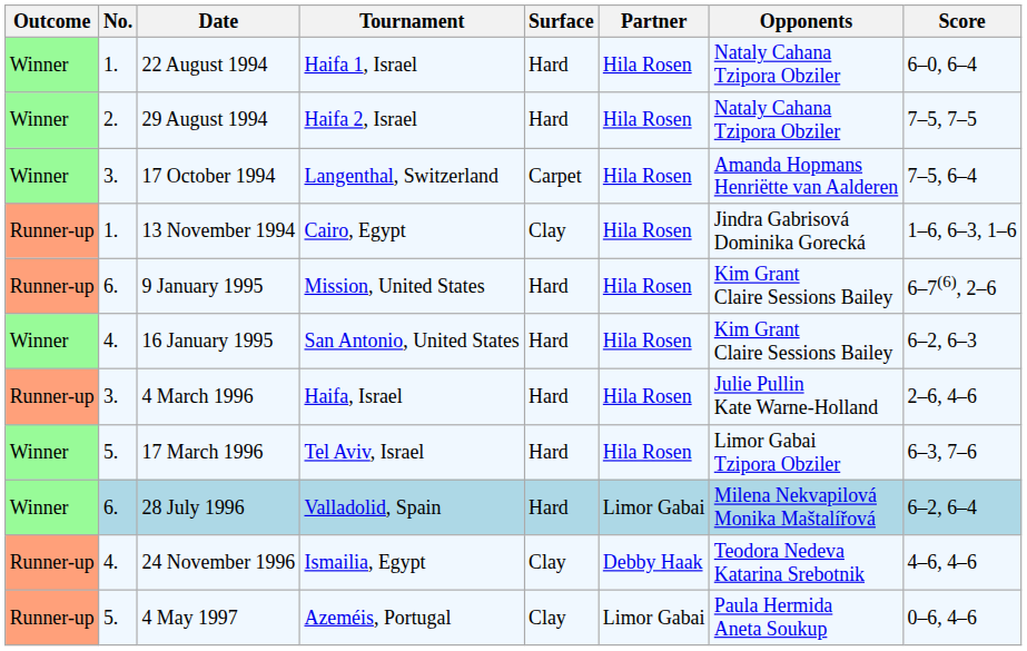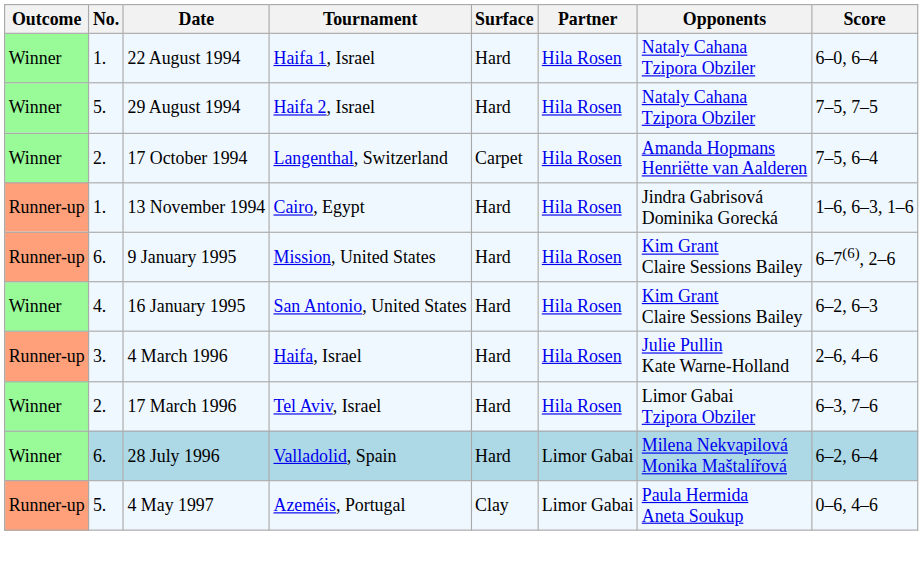 <table class="sortable wikitable" style=font-size:97%>
 <tr>
 <th>Outcome</th>
 <th>No.</th>
 <th>Date</th>
 <th>Tournament</th>
 <th>Surface</th>
 <th>Partner</th>
 <th>Opponents</th>
 <th>Score</th>
 </tr>
 <tr bgcolor="#f0f8ff">
 <td style="background:#98fb98;">Winner</td>
 <td>1.</td>
 <td>22 August 1994</td>
 <td><a href='#'>Haifa 1</a>, Israel</td>
 <td>Hard</td>
 <td> <a href='#'>Hila Rosen</a></td>
 <td> <a href='#'>Nataly Cahana</a><br>  <a href='#'>Tzipora Obziler</a></td>
 <td>6–0, 6–4</td>
 </tr>
 <tr bgcolor="#f0f8ff">
 <td style="background:#98fb98;">Winner</td>
-<td>2.</td>
+<td>5.</td>
 <td>29 August 1994</td>
 <td><a href='#'>Haifa 2</a>, Israel</td>
 <td>Hard</td>
 <td> <a href='#'>Hila Rosen</a></td>
 <td> <a href='#'>Nataly Cahana</a><br>  <a href='#'>Tzipora Obziler</a></td>
 <td>7–5, 7–5</td>
 </tr>
 <tr bgcolor="#f0f8ff">
 <td style="background:#98fb98;">Winner</td>
-<td>3.</td>
+<td>2.</td>
 <td>17 October 1994</td>
 <td><a href='#'>Langenthal</a>, Switzerland</td>
 <td>Carpet</td>
 <td> <a href='#'>Hila Rosen</a></td>
 <td> <a href='#'>Amanda Hopmans</a><br>  <a href='#'>Henriëtte van Aalderen</a></td>
 <td>7–5, 6–4</td>
 </tr>
 <tr style="background:#f0f8ff;">
 <td bgcolor="FFA07A">Runner-up</td>
 <td>1.</td>
 <td>13 November 1994</td>
 <td><a href='#'>Cairo</a>, Egypt</td>
-<td>Clay</td>
+<td>Hard</td>
 <td> <a href='#'>Hila Rosen</a></td>
 <td> Jindra Gabrisová  <br>  Dominika Gorecká</td>
 <td>1–6, 6–3, 1–6</td>
 </tr>
 <tr style="background:#f0f8ff;">
 <td bgcolor="FFA07A">Runner-up</td>
 <td>6.</td>
 <td>9 January 1995</td>
 <td><a href='#'>Mission</a>, United States</td>
 <td>Hard</td>
 <td> <a href='#'>Hila Rosen</a></td>
 <td> <a href='#'>Kim Grant</a><br>  Claire Sessions Bailey</td>
 <td>6–7<sup>(6)</sup>, 2–6</td>
 </tr>
 <tr bgcolor="#f0f8ff">
 <td style="background:#98fb98;">Winner</td>
 <td>4.</td>
 <td>16 January 1995</td>
 <td><a href='#'>San Antonio</a>, United States</td>
 <td>Hard</td>
 <td> <a href='#'>Hila Rosen</a></td>
 <td> <a href='#'>Kim Grant</a><br>  Claire Sessions Bailey</td>
 <td>6–2, 6–3</td>
 </tr>
 <tr bgcolor="#f0f8ff">
 <td bgcolor="FFA07A">Runner-up</td>
 <td>3.</td>
 <td>4 March 1996</td>
 <td><a href='#'>Haifa</a>, Israel</td>
 <td>Hard</td>
 <td> <a href='#'>Hila Rosen</a></td>
 <td> <a href='#'>Julie Pullin</a> <br>  Kate Warne-Holland</td>
 <td>2–6, 4–6</td>
 </tr>
 <tr bgcolor="#f0f8ff">
 <td style="background:#98fb98;">Winner</td>
-<td>5.</td>
+<td>2.</td>
 <td>17 March 1996</td>
 <td><a href='#'>Tel Aviv</a>, Israel</td>
 <td>Hard</td>
 <td> <a href='#'>Hila Rosen</a></td>
 <td> Limor Gabai<br>  <a href='#'>Tzipora Obziler</a></td>
 <td>6–3, 7–6</td>
 </tr>
 <tr style="background:lightblue;">
 <td bgcolor="98FB98">Winner</td>
 <td>6.</td>
 <td>28 July 1996</td>
 <td><a href='#'>Valladolid</a>, Spain</td>
 <td>Hard</td>
 <td> Limor Gabai</td>
 <td> <a href='#'>Milena Nekvapilová</a> <br>  <a href='#'>Monika Maštalířová</a></td>
 <td>6–2, 6–4</td>
 </tr>
 <tr style="background:#f0f8ff;">
-<td bgcolor="FFA07A">Runner-up</td>
-<td>4.</td>
-<td>24 November 1996</td>
-<td><a href='#'>Ismailia</a>, Egypt</td>
-<td>Clay</td>
-<td> <a href='#'>Debby Haak</a></td>
-<td> <a href='#'>Teodora Nedeva</a> <br>  <a href='#'>Katarina Srebotnik</a></td>
-<td>4–6, 4–6</td>
-</tr>
-<tr style="background:#f0f8ff;">
 <td style="background:#ffa07a;">Runner-up</td>
 <td>5.</td>
 <td>4 May 1997</td>
 <td><a href='#'>Azeméis</a>, Portugal</td>
 <td>Clay</td>
 <td> Limor Gabai</td>
 <td> <a href='#'>Paula Hermida</a><br> <a href='#'>Aneta Soukup</a></td>
 <td>0–6, 4–6</td>
 </tr>
 </table>
